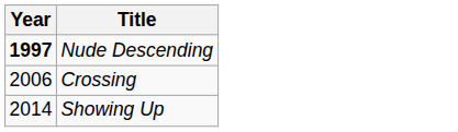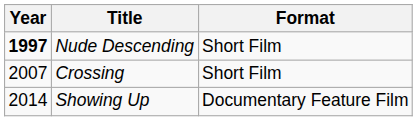 <table class="wikitable">
 <tr>
 <th>Year</th>
 <th>Title</th>
+<th>Format</th>
 </tr>
 <tr>
 <td><strong>1997</strong></td>
 <td><em>Nude Descending</em></td>
+<td>Short Film</td>
 </tr>
 <tr>
-<td>2006</td>
+<td>2007</td>
 <td><em>Crossing</em></td>
+<td>Short Film</td>
 </tr>
 <tr>
 <td>2014</td>
 <td><em>Showing Up</em></td>
+<td>Documentary Feature Film</td>
 </tr>
 </table>
